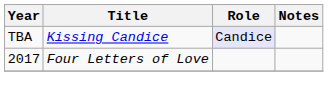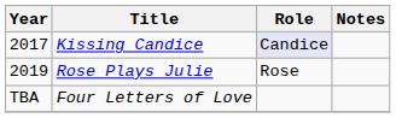 <table class="wikitable sortable">
 <tr>
 <th>Year</th>
 <th>Title</th>
 <th>Role</th>
 <th class="unsortable">Notes</th>
 </tr>
 <tr>
-<td>TBA</td>
+<td>2017</td>
 <td><em><a href='#'>Kissing Candice</a></em></td>
 <td style="background: lavender;">Candice</td>
 <td></td>
 </tr>
 <tr>
-<td>2017</td>
+<td>2019</td>
+<td><em><a href='#'>Rose Plays Julie</a></em></td>
+<td>Rose</td>
+<td></td>
+</tr>
+<tr>
+<td>TBA</td>
 <td><em>Four Letters of Love</em></td>
 <td></td>
 <td></td>
 </tr>
 <tr>
 </tr>
 </table>
